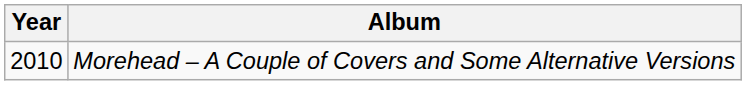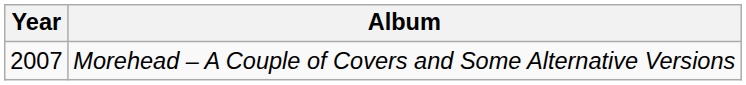 <table class="wikitable">
 <tr>
 <th scope="col">Year</th>
 <th scope="col">Album</th>
 </tr>
 <tr>
-<td style="text-align:center;">2010</td>
+<td style="text-align:center;">2007</td>
 <td><em>Morehead – A Couple of Covers and Some Alternative Versions</em></td>
 </tr>
 </table>
